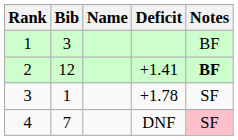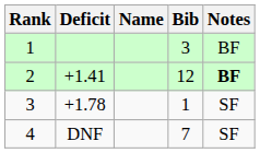 <table class="wikitable" style="text-align:center;">
 <tr>
 <th>Rank</th>
+<th>Deficit</th>
+<th>Name</th>
 <th>Bib</th>
-<th>Name</th>
-<th>Deficit</th>
 <th>Notes</th>
 </tr>
 <tr bgcolor=ccffcc>
 <td>1</td>
+<td></td>
+<td align=left></td>
 <td>3</td>
-<td align=left></td>
-<td></td>
 <td>BF</td>
 </tr>
 <tr bgcolor=ccffcc>
 <td>2</td>
+<td>+1.41</td>
+<td align=left></td>
 <td>12</td>
-<td align=left></td>
-<td>+1.41</td>
 <td><strong>BF</strong></td>
 </tr>
 <tr>
 <td>3</td>
+<td>+1.78</td>
+<td align=left></td>
 <td>1</td>
-<td align=left></td>
-<td>+1.78</td>
 <td>SF</td>
 </tr>
 <tr>
 <td>4</td>
+<td>DNF</td>
+<td align=left></td>
 <td>7</td>
-<td align=left></td>
-<td>DNF</td>
-<td style="background: pink;">SF</td>
+<td>SF</td>
 </tr>
 </table>
